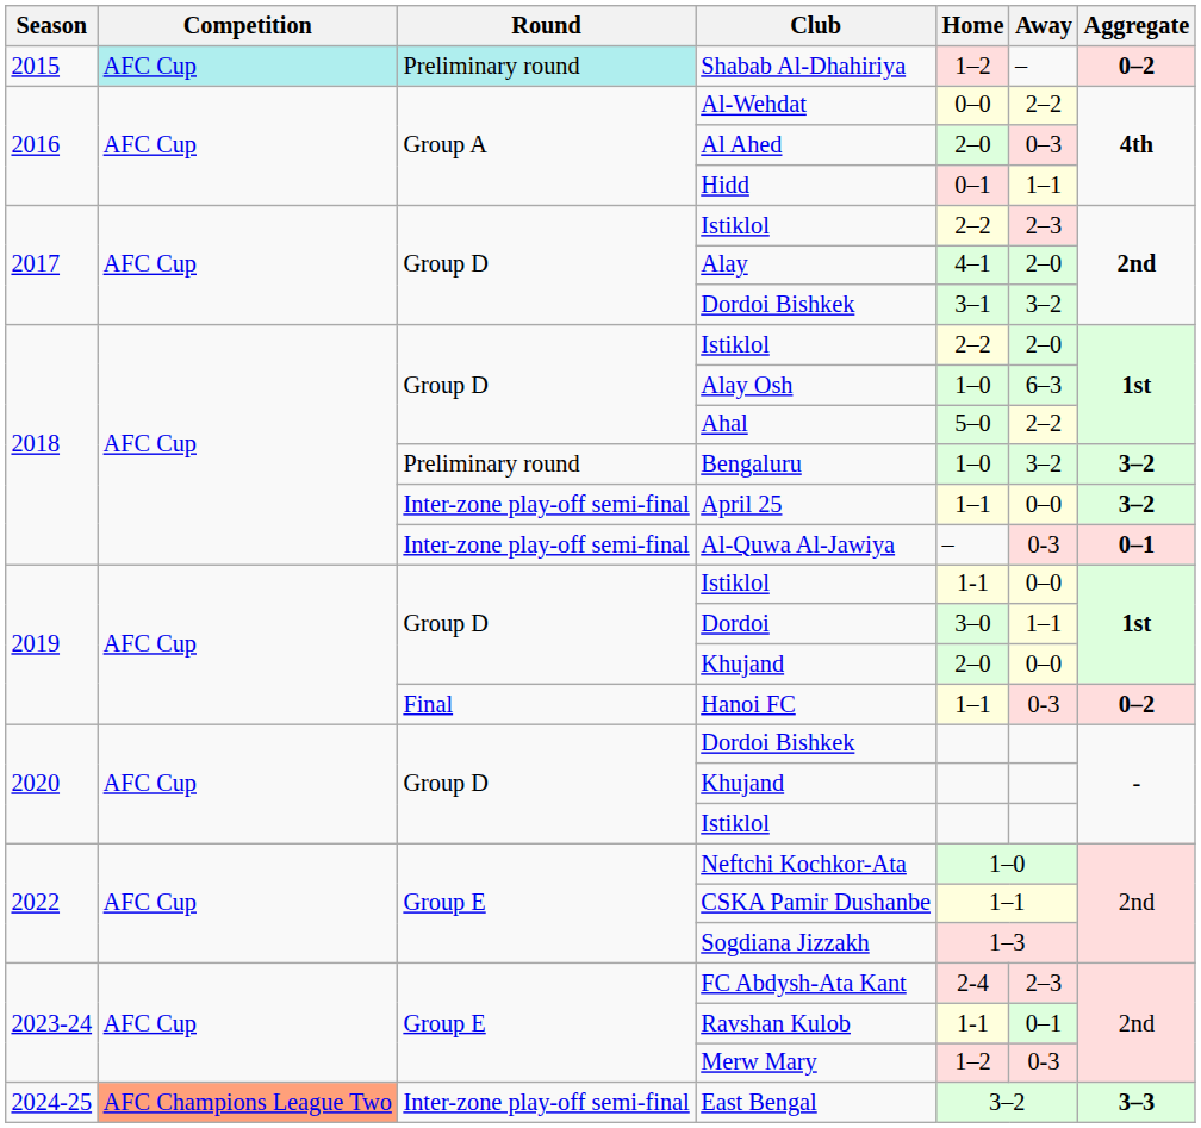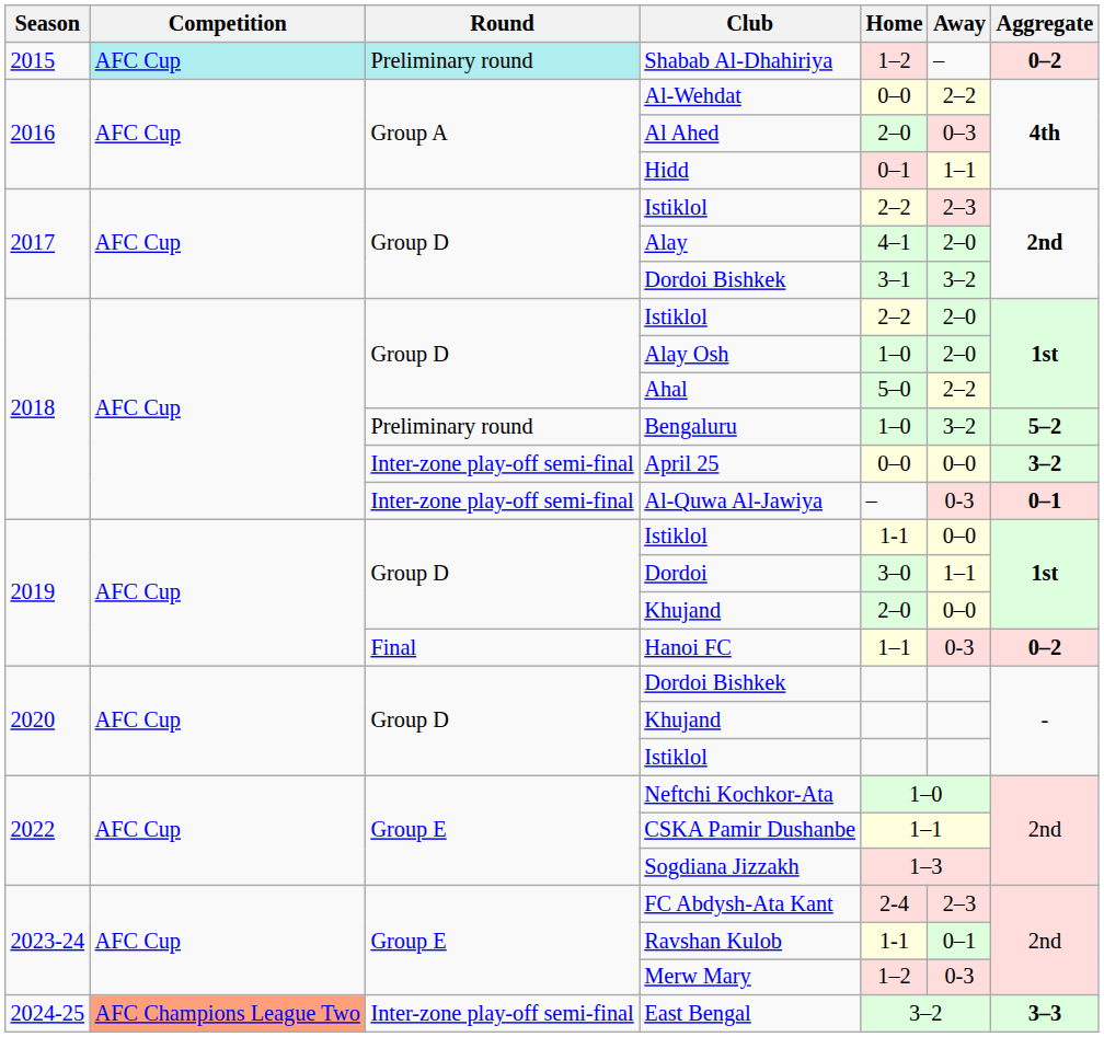 <table class="wikitable mw-collapsible mw-collapsed" align=center cellspacing="0" cellpadding="3" style="border:1px solid #AAAAAA;font-size:90%">
 <tr>
 <th>Season</th>
 <th>Competition</th>
 <th>Round</th>
 <th>Club</th>
 <th>Home</th>
 <th>Away</th>
 <th>Aggregate</th>
 </tr>
 <tr>
 <td rowspan="1"><a href='#'>2015</a></td>
 <td rowspan="1" style="background: paleturquoise;"><a href='#'>AFC Cup</a></td>
 <td rowspan="1" style="background: paleturquoise;">Preliminary round</td>
 <td> <a href='#'>Shabab Al-Dhahiriya</a></td>
 <td bgcolor="#ffdddd" style="text-align:center;">1–2</td>
 <td>–</td>
 <td bgcolor="#ffdddd" style="text-align:center;"><strong>0–2</strong></td>
 </tr>
 <tr>
 <td rowspan="3"><a href='#'>2016</a></td>
 <td rowspan="3"><a href='#'>AFC Cup</a></td>
 <td rowspan="3">Group A</td>
 <td> <a href='#'>Al-Wehdat</a></td>
 <td bgcolor="#ffffdd" style="text-align:center;">0–0</td>
 <td bgcolor="#ffffdd" style="text-align:center;">2–2</td>
 <td style="text-align:center;" rowspan=3><strong>4th</strong></td>
 </tr>
 <tr>
 <td> <a href='#'>Al Ahed</a></td>
 <td bgcolor="#ddffdd" style="text-align:center;">2–0</td>
 <td bgcolor="#ffdddd" style="text-align:center;">0–3</td>
 </tr>
 <tr>
 <td> <a href='#'>Hidd</a></td>
 <td bgcolor="#ffdddd" style="text-align:center;">0–1</td>
 <td bgcolor="#ffffdd" style="text-align:center;">1–1</td>
 </tr>
 <tr>
 <td rowspan="3"><a href='#'>2017</a></td>
 <td rowspan="3"><a href='#'>AFC Cup</a></td>
 <td rowspan="3">Group D</td>
 <td> <a href='#'>Istiklol</a></td>
 <td bgcolor="#ffffdd" style="text-align:center;">2–2</td>
 <td bgcolor="#ffdddd" style="text-align:center;">2–3</td>
 <td style="text-align:center;" rowspan=3><strong>2nd</strong></td>
 </tr>
 <tr>
 <td> <a href='#'>Alay</a></td>
 <td bgcolor="#ddffdd" style="text-align:center;">4–1</td>
 <td bgcolor="#ddffdd" style="text-align:center;">2–0</td>
 </tr>
 <tr>
 <td> <a href='#'>Dordoi Bishkek</a></td>
 <td bgcolor="#ddffdd" style="text-align:center;">3–1</td>
 <td bgcolor="#ddffdd" style="text-align:center;">3–2</td>
 </tr>
 <tr>
 <td rowspan="6"><a href='#'>2018</a></td>
 <td rowspan="6"><a href='#'>AFC Cup</a></td>
 <td rowspan="3">Group D</td>
 <td> <a href='#'>Istiklol</a></td>
 <td bgcolor="#ffffdd" style="text-align:center;">2–2</td>
 <td bgcolor="#ddffdd" style="text-align:center;">2–0</td>
 <td bgcolor="#ddffdd" rowspan=3 align="center"><strong>1st</strong></td>
 </tr>
 <tr>
 <td> <a href='#'>Alay Osh</a></td>
 <td bgcolor="#ddffdd" style="text-align:center;">1–0</td>
-<td bgcolor="#ddffdd" style="text-align:center;">6–3</td>
+<td bgcolor="#ddffdd" style="text-align:center;">2–0</td>
 </tr>
 <tr>
 <td> <a href='#'>Ahal</a></td>
 <td bgcolor="#ddffdd" style="text-align:center;">5–0</td>
 <td bgcolor="#ffffdd" style="text-align:center;">2–2</td>
 </tr>
 <tr>
 <td rowspan="1">Preliminary round</td>
 <td> <a href='#'>Bengaluru</a></td>
 <td bgcolor="#ddffdd" style="text-align:center;">1–0</td>
 <td bgcolor="#ddffdd" style="text-align:center;">3–2</td>
-<td bgcolor="#ddffdd" style="text-align:center;"><strong>3–2</strong></td>
+<td bgcolor="#ddffdd" style="text-align:center;"><strong>5–2</strong></td>
 </tr>
 <tr>
 <td rowspan="1"><a href='#'>Inter-zone play-off semi-final</a></td>
 <td> <a href='#'>April 25</a></td>
-<td bgcolor="#ffffdd" style="text-align:center;">1–1</td>
+<td bgcolor="#ffffdd" style="text-align:center;">0–0</td>
 <td bgcolor="#ffffdd" style="text-align:center;">0–0</td>
 <td bgcolor="#ddffdd" style="text-align:center;"><strong>3–2</strong></td>
 </tr>
 <tr>
 <td rowspan="1"><a href='#'>Inter-zone play-off semi-final</a></td>
 <td> <a href='#'>Al-Quwa Al-Jawiya</a></td>
 <td>–</td>
 <td bgcolor="#ffdddd" style="text-align:center;">0-3</td>
 <td bgcolor="#ffdddd" style="text-align:center;"><strong>0–1</strong></td>
 </tr>
 <tr>
 <td rowspan="4"><a href='#'>2019</a></td>
 <td rowspan="4"><a href='#'>AFC Cup</a></td>
 <td rowspan="3">Group D</td>
 <td> <a href='#'>Istiklol</a></td>
 <td bgcolor="#ffffdd" style="text-align:center;">1-1</td>
 <td bgcolor="#ffffdd" style="text-align:center;">0–0</td>
 <td bgcolor="#ddffdd" rowspan=3 align="center"><strong>1st</strong></td>
 </tr>
 <tr>
 <td> <a href='#'>Dordoi</a></td>
 <td bgcolor="#ddffdd" style="text-align:center;">3–0</td>
 <td bgcolor="#ffffdd" style="text-align:center;">1–1</td>
 </tr>
 <tr>
 <td> <a href='#'>Khujand</a></td>
 <td bgcolor="#ddffdd" style="text-align:center;">2–0</td>
 <td bgcolor="#ffffdd" style="text-align:center;">0–0</td>
 </tr>
 <tr>
 <td rowspan="1"><a href='#'>Final</a></td>
 <td> <a href='#'>Hanoi FC</a></td>
 <td bgcolor="#ffffdd" style="text-align:center;">1–1</td>
 <td bgcolor="#ffdddd" style="text-align:center;">0-3</td>
 <td bgcolor="#ffdddd" style="text-align:center;"><strong>0–2</strong></td>
 </tr>
 <tr>
 <td rowspan="3"><a href='#'>2020</a></td>
 <td rowspan="3"><a href='#'>AFC Cup</a></td>
 <td rowspan="3">Group D</td>
 <td> <a href='#'>Dordoi Bishkek</a></td>
 <td></td>
 <td></td>
 <td rowspan=3 style="text-align:center;">- </td>
 </tr>
 <tr>
 <td> <a href='#'>Khujand</a></td>
 <td></td>
 <td></td>
 </tr>
 <tr>
 <td> <a href='#'>Istiklol</a></td>
 <td></td>
 <td></td>
 </tr>
 <tr>
 <td rowspan="3"><a href='#'>2022</a></td>
 <td rowspan="3"><a href='#'>AFC Cup</a></td>
 <td rowspan="3"><a href='#'>Group E</a></td>
 <td> <a href='#'>Neftchi Kochkor-Ata</a></td>
 <td colspan="2" bgcolor="#ddffdd" style="text-align:center;">1–0</td>
 <td rowspan=3 bgcolor="#ffdddd" style="text-align:center;">2nd</td>
 </tr>
 <tr>
 <td> <a href='#'>CSKA Pamir Dushanbe</a></td>
 <td colspan="2" bgcolor="#ffffdd" style="text-align:center;">1–1</td>
 </tr>
 <tr>
 <td> <a href='#'>Sogdiana Jizzakh</a></td>
 <td colspan="2" bgcolor="#ffdddd" style="text-align:center;">1–3</td>
 </tr>
 <tr>
 <td rowspan="3"><a href='#'>2023-24</a></td>
 <td rowspan="3"><a href='#'>AFC Cup</a></td>
 <td rowspan="3"><a href='#'>Group E</a></td>
 <td> <a href='#'>FC Abdysh-Ata Kant</a></td>
 <td bgcolor="#ffdddd" style="text-align:center;">2-4</td>
 <td bgcolor="#ffdddd" style="text-align:center;">2–3</td>
 <td rowspan=3 bgcolor="#ffdddd" style="text-align:center;">2nd</td>
 </tr>
 <tr>
 <td> <a href='#'>Ravshan Kulob</a></td>
 <td bgcolor="#ffffdd" style="text-align:center;">1-1</td>
 <td bgcolor="#ddffdd" style="text-align:center;">0–1</td>
 </tr>
 <tr>
 <td> <a href='#'>Merw Mary</a></td>
 <td bgcolor="#ffdddd" style="text-align:center;">1–2</td>
 <td bgcolor="#ffdddd" style="text-align:center;">0-3</td>
 </tr>
 <tr>
 <td rowspan="1"><a href='#'>2024-25</a></td>
 <td rowspan="1" style="background: lightsalmon;"><a href='#'>AFC Champions League Two</a></td>
 <td rowspan="1"><a href='#'>Inter-zone play-off semi-final</a></td>
 <td> <a href='#'>East Bengal</a></td>
 <td bgcolor="#ddffdd" style="text-align:center;" colspan=2>3–2</td>
 <td bgcolor="#ddffdd" style="text-align:center;"><strong>3–3</strong></td>
 </tr>
 </table>
